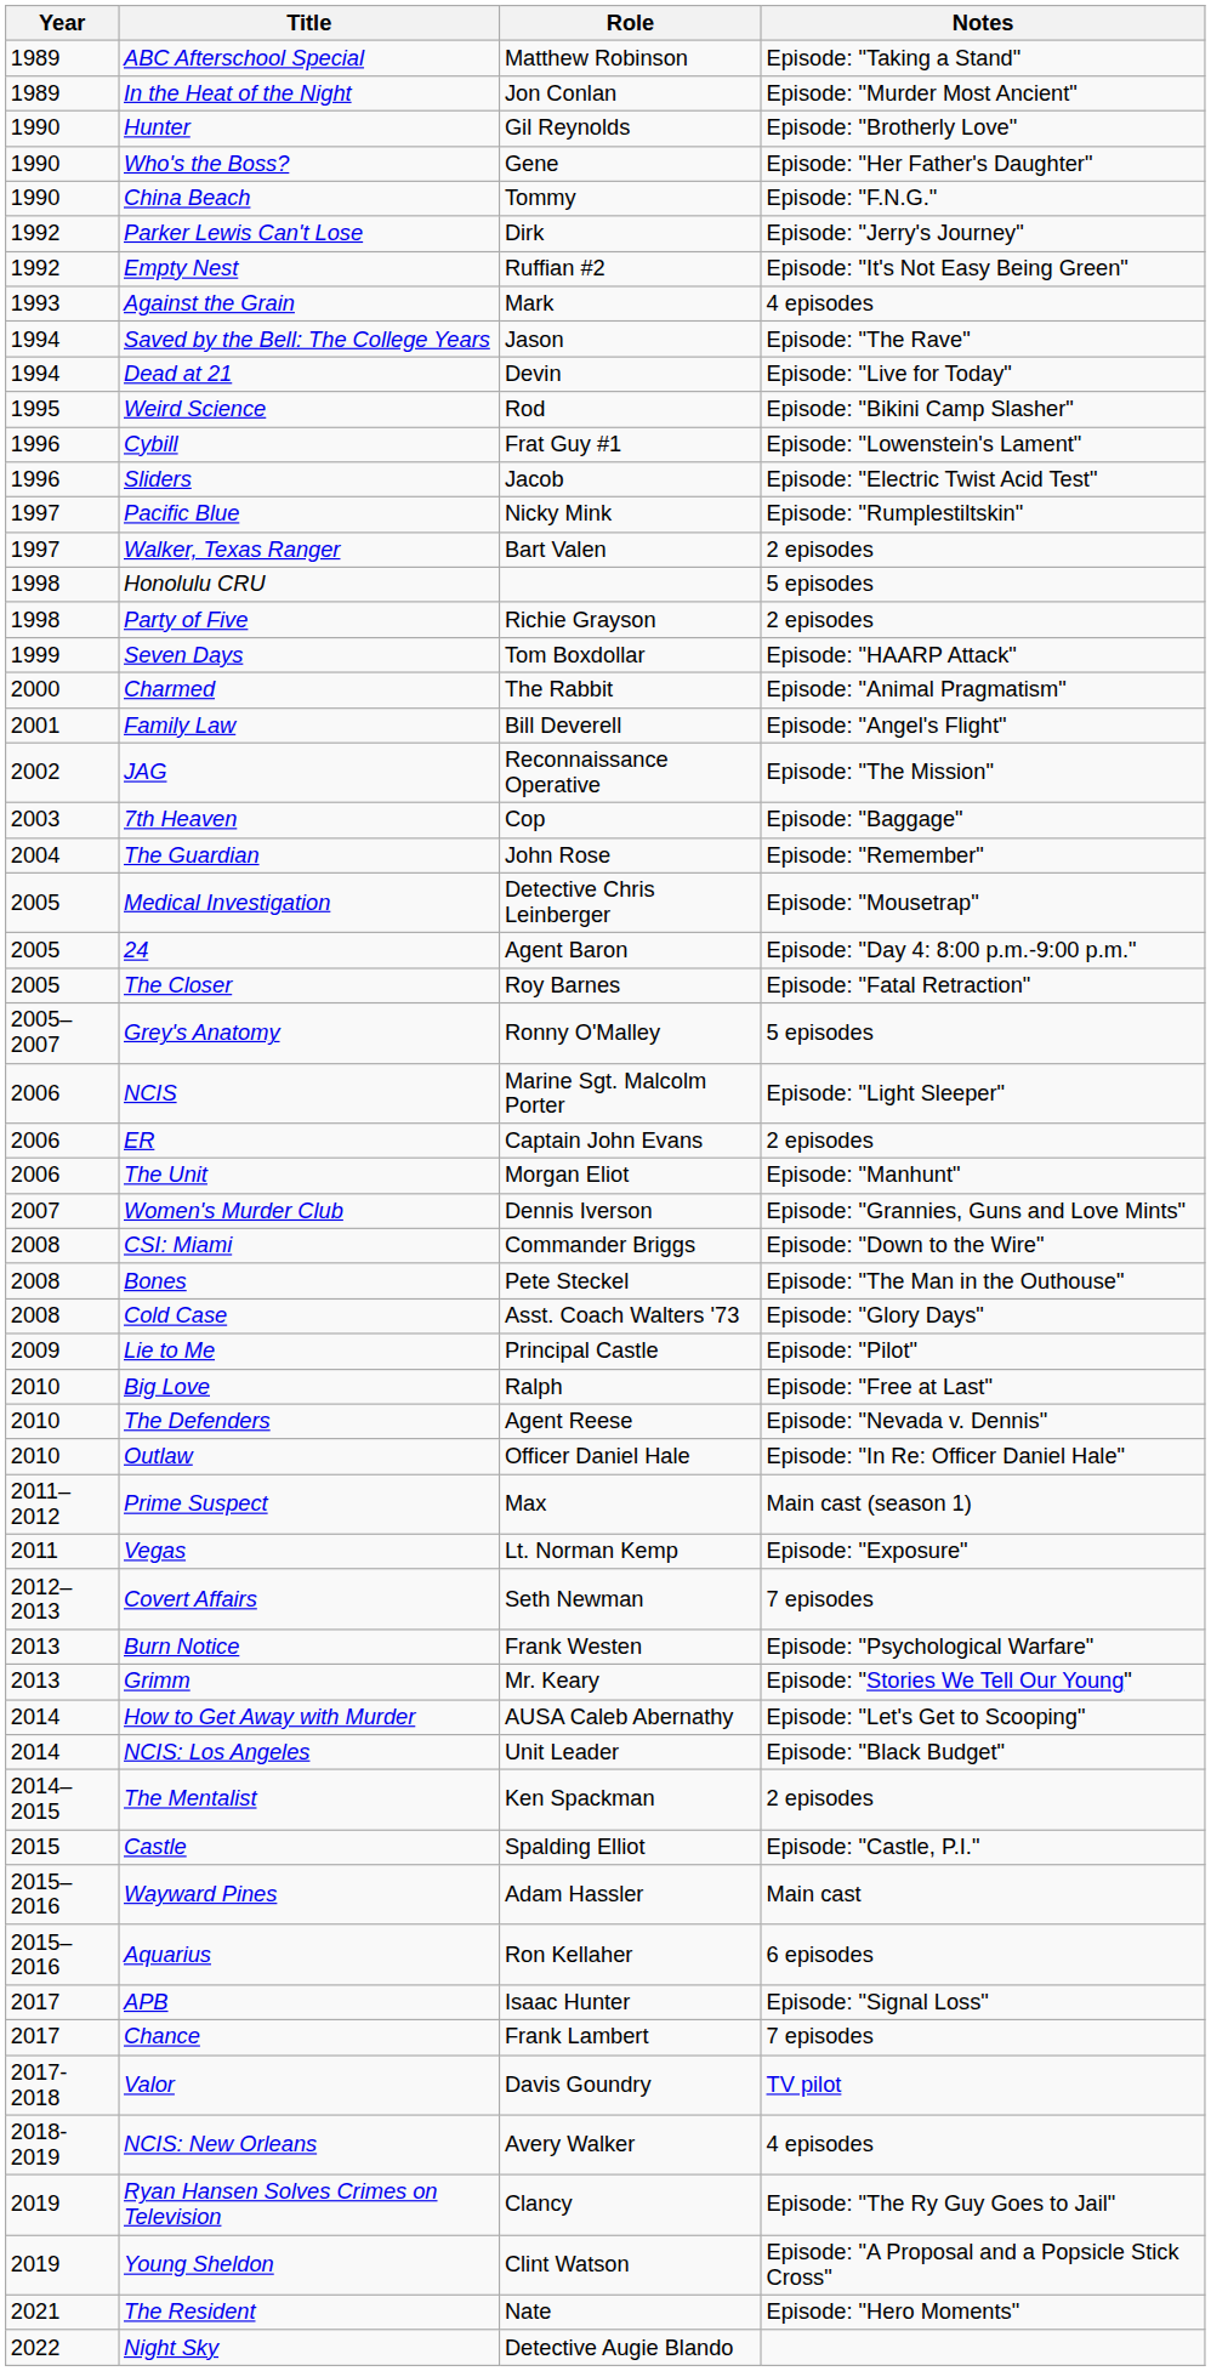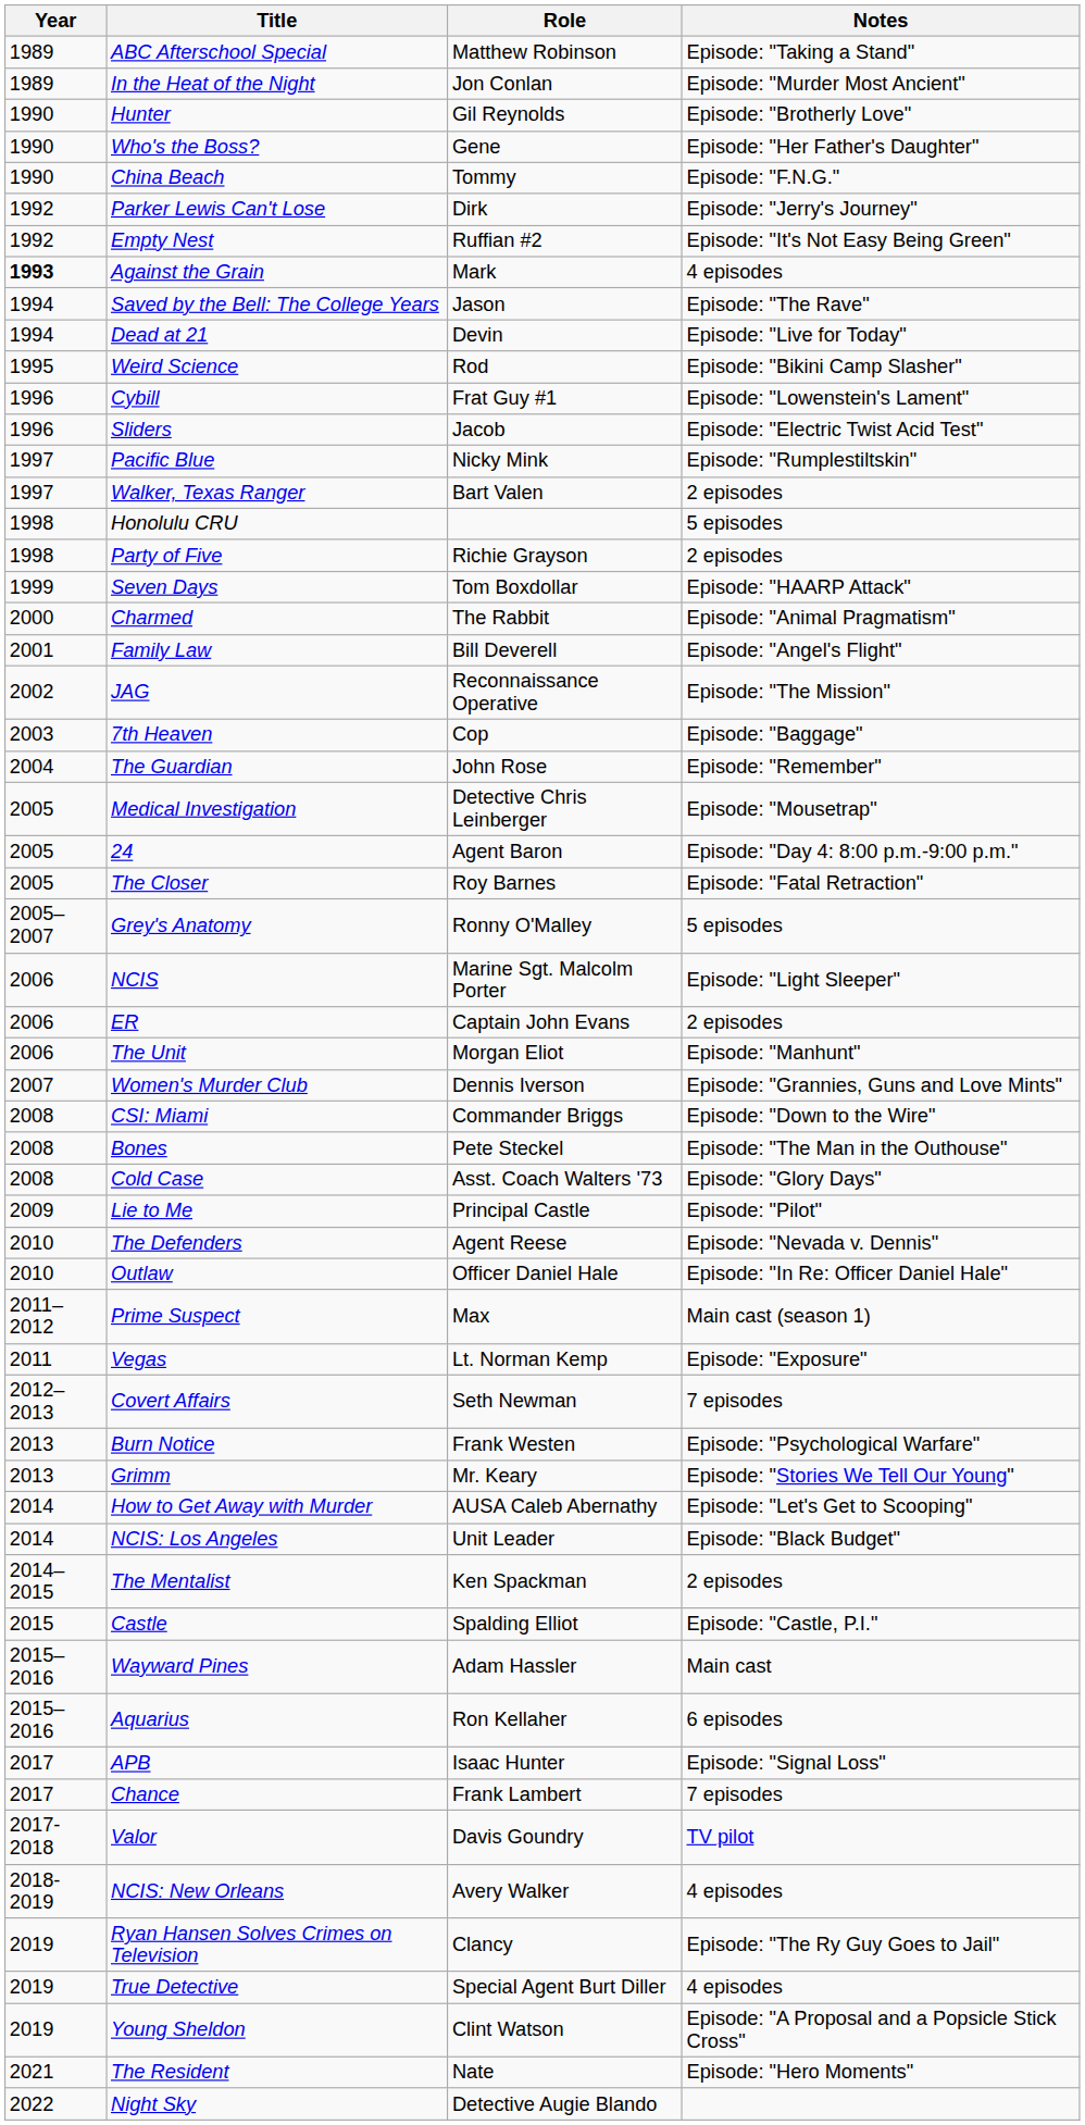 <table class="wikitable sortable">
 <tr>
 <th>Year</th>
 <th>Title</th>
 <th>Role</th>
 <th class="unsortable">Notes</th>
 </tr>
 <tr>
 <td>1989</td>
 <td><em><a href='#'>ABC Afterschool Special</a></em></td>
 <td>Matthew Robinson</td>
 <td>Episode: "Taking a Stand"</td>
 </tr>
 <tr>
 <td>1989</td>
 <td><em><a href='#'>In the Heat of the Night</a></em></td>
 <td>Jon Conlan</td>
 <td>Episode: "Murder Most Ancient"</td>
 </tr>
 <tr>
 <td>1990</td>
 <td><em><a href='#'>Hunter</a></em></td>
 <td>Gil Reynolds</td>
 <td>Episode: "Brotherly Love"</td>
 </tr>
 <tr>
 <td>1990</td>
 <td><em><a href='#'>Who's the Boss?</a></em></td>
 <td>Gene</td>
 <td>Episode: "Her Father's Daughter"</td>
 </tr>
 <tr>
 <td>1990</td>
 <td><em><a href='#'>China Beach</a></em></td>
 <td>Tommy</td>
 <td>Episode: "F.N.G."</td>
 </tr>
 <tr>
 <td>1992</td>
 <td><em><a href='#'>Parker Lewis Can't Lose</a></em></td>
 <td>Dirk</td>
 <td>Episode: "Jerry's Journey"</td>
 </tr>
 <tr>
 <td>1992</td>
 <td><em><a href='#'>Empty Nest</a></em></td>
 <td>Ruffian #2</td>
 <td>Episode: "It's Not Easy Being Green"</td>
 </tr>
 <tr>
-<td>1993</td>
+<td><strong>1993</strong></td>
 <td><em><a href='#'>Against the Grain</a></em></td>
 <td>Mark</td>
 <td>4 episodes</td>
 </tr>
 <tr>
 <td>1994</td>
 <td><em><a href='#'>Saved by the Bell: The College Years</a></em></td>
 <td>Jason</td>
 <td>Episode: "The Rave"</td>
 </tr>
 <tr>
 <td>1994</td>
 <td><em><a href='#'>Dead at 21</a></em></td>
 <td>Devin</td>
 <td>Episode: "Live for Today"</td>
 </tr>
 <tr>
 <td>1995</td>
 <td><em><a href='#'>Weird Science</a></em></td>
 <td>Rod</td>
 <td>Episode: "Bikini Camp Slasher"</td>
 </tr>
 <tr>
 <td>1996</td>
 <td><em><a href='#'>Cybill</a></em></td>
 <td>Frat Guy #1</td>
 <td>Episode: "Lowenstein's Lament"</td>
 </tr>
 <tr>
 <td>1996</td>
 <td><em><a href='#'>Sliders</a></em></td>
 <td>Jacob</td>
 <td>Episode: "Electric Twist Acid Test"</td>
 </tr>
 <tr>
 <td>1997</td>
 <td><em><a href='#'>Pacific Blue</a></em></td>
 <td>Nicky Mink</td>
 <td>Episode: "Rumplestiltskin"</td>
 </tr>
 <tr>
 <td>1997</td>
 <td><em><a href='#'>Walker, Texas Ranger</a></em></td>
 <td>Bart Valen</td>
 <td>2 episodes</td>
 </tr>
 <tr>
 <td>1998</td>
 <td><em>Honolulu CRU</em></td>
 <td></td>
 <td>5 episodes</td>
 </tr>
 <tr>
 <td>1998</td>
 <td><em><a href='#'>Party of Five</a></em></td>
 <td>Richie Grayson</td>
 <td>2 episodes</td>
 </tr>
 <tr>
 <td>1999</td>
 <td><em><a href='#'>Seven Days</a></em></td>
 <td>Tom Boxdollar</td>
 <td>Episode: "HAARP Attack"</td>
 </tr>
 <tr>
 <td>2000</td>
 <td><em><a href='#'>Charmed</a></em></td>
 <td>The Rabbit</td>
 <td>Episode: "Animal Pragmatism"</td>
 </tr>
 <tr>
 <td>2001</td>
 <td><em><a href='#'>Family Law</a></em></td>
 <td>Bill Deverell</td>
 <td>Episode: "Angel's Flight"</td>
 </tr>
 <tr>
 <td>2002</td>
 <td><em><a href='#'>JAG</a></em></td>
 <td>Reconnaissance Operative</td>
 <td>Episode: "The Mission"</td>
 </tr>
 <tr>
 <td>2003</td>
 <td><em><a href='#'>7th Heaven</a></em></td>
 <td>Cop</td>
 <td>Episode: "Baggage"</td>
 </tr>
 <tr>
 <td>2004</td>
 <td><em><a href='#'>The Guardian</a></em></td>
 <td>John Rose</td>
 <td>Episode: "Remember"</td>
 </tr>
 <tr>
 <td>2005</td>
 <td><em><a href='#'>Medical Investigation</a></em></td>
 <td>Detective Chris Leinberger</td>
 <td>Episode: "Mousetrap"</td>
 </tr>
 <tr>
 <td>2005</td>
 <td><em><a href='#'>24</a></em></td>
 <td>Agent Baron</td>
 <td>Episode: "Day 4: 8:00 p.m.-9:00 p.m."</td>
 </tr>
 <tr>
 <td>2005</td>
 <td><em><a href='#'>The Closer</a></em></td>
 <td>Roy Barnes</td>
 <td>Episode: "Fatal Retraction"</td>
 </tr>
 <tr>
 <td>2005–2007</td>
 <td><em><a href='#'>Grey's Anatomy</a></em></td>
 <td>Ronny O'Malley</td>
 <td>5 episodes</td>
 </tr>
 <tr>
 <td>2006</td>
 <td><em><a href='#'>NCIS</a></em></td>
 <td>Marine Sgt. Malcolm Porter</td>
 <td>Episode: "Light Sleeper"</td>
 </tr>
 <tr>
 <td>2006</td>
 <td><em><a href='#'>ER</a></em></td>
 <td>Captain John Evans</td>
 <td>2 episodes</td>
 </tr>
 <tr>
 <td>2006</td>
 <td><em><a href='#'>The Unit</a></em></td>
 <td>Morgan Eliot</td>
 <td>Episode: "Manhunt"</td>
 </tr>
 <tr>
 <td>2007</td>
 <td><em><a href='#'>Women's Murder Club</a></em></td>
 <td>Dennis Iverson</td>
 <td>Episode: "Grannies, Guns and Love Mints"</td>
 </tr>
 <tr>
 <td>2008</td>
 <td><em><a href='#'>CSI: Miami</a></em></td>
 <td>Commander Briggs</td>
 <td>Episode: "Down to the Wire"</td>
 </tr>
 <tr>
 <td>2008</td>
 <td><em><a href='#'>Bones</a></em></td>
 <td>Pete Steckel</td>
 <td>Episode: "The Man in the Outhouse"</td>
 </tr>
 <tr>
 <td>2008</td>
 <td><em><a href='#'>Cold Case</a></em></td>
 <td>Asst. Coach Walters '73</td>
 <td>Episode: "Glory Days"</td>
 </tr>
 <tr>
 <td>2009</td>
 <td><em><a href='#'>Lie to Me</a></em></td>
 <td>Principal Castle</td>
 <td>Episode: "Pilot"</td>
 </tr>
 <tr>
 <td>2010</td>
-<td><em><a href='#'>Big Love</a></em></td>
-<td>Ralph</td>
-<td>Episode: "Free at Last"</td>
-</tr>
-<tr>
-<td>2010</td>
 <td><em><a href='#'>The Defenders</a></em></td>
 <td>Agent Reese</td>
 <td>Episode: "Nevada v. Dennis"</td>
 </tr>
 <tr>
 <td>2010</td>
 <td><em><a href='#'>Outlaw</a></em></td>
 <td>Officer Daniel Hale</td>
 <td>Episode: "In Re: Officer Daniel Hale"</td>
 </tr>
 <tr>
 <td>2011–2012</td>
 <td><em><a href='#'>Prime Suspect</a></em></td>
 <td>Max</td>
 <td>Main cast (season 1)</td>
 </tr>
 <tr>
 <td>2011</td>
 <td><em><a href='#'>Vegas</a></em></td>
 <td>Lt. Norman Kemp</td>
 <td>Episode: "Exposure"</td>
 </tr>
 <tr>
 <td>2012–2013</td>
 <td><em><a href='#'>Covert Affairs</a></em></td>
 <td>Seth Newman</td>
 <td>7 episodes</td>
 </tr>
 <tr>
 <td>2013</td>
 <td><em><a href='#'>Burn Notice</a></em></td>
 <td>Frank Westen</td>
 <td>Episode: "Psychological Warfare"</td>
 </tr>
 <tr>
 <td>2013</td>
 <td><em><a href='#'>Grimm</a></em></td>
 <td>Mr. Keary</td>
 <td>Episode: "<a href='#'>Stories We Tell Our Young</a>"</td>
 </tr>
 <tr>
 <td>2014</td>
 <td><em><a href='#'>How to Get Away with Murder</a></em></td>
 <td>AUSA Caleb Abernathy</td>
 <td>Episode: "Let's Get to Scooping"</td>
 </tr>
 <tr>
 <td>2014</td>
 <td><em><a href='#'>NCIS: Los Angeles</a></em></td>
 <td>Unit Leader</td>
 <td>Episode: "Black Budget"</td>
 </tr>
 <tr>
 <td>2014–2015</td>
 <td><em><a href='#'>The Mentalist</a></em></td>
 <td>Ken Spackman</td>
 <td>2 episodes</td>
 </tr>
 <tr>
 <td>2015</td>
 <td><em><a href='#'>Castle</a></em></td>
 <td>Spalding Elliot</td>
 <td>Episode: "Castle, P.I."</td>
 </tr>
 <tr>
 <td>2015–2016</td>
 <td><em><a href='#'>Wayward Pines</a></em></td>
 <td>Adam Hassler</td>
 <td>Main cast</td>
 </tr>
 <tr>
 <td>2015–2016</td>
 <td><em><a href='#'>Aquarius</a></em></td>
 <td>Ron Kellaher</td>
 <td>6 episodes</td>
 </tr>
 <tr>
 <td>2017</td>
 <td><em><a href='#'>APB</a></em></td>
 <td>Isaac Hunter</td>
 <td>Episode: "Signal Loss"</td>
 </tr>
 <tr>
 <td>2017</td>
 <td><em><a href='#'>Chance</a></em></td>
 <td>Frank Lambert</td>
 <td>7 episodes</td>
 </tr>
 <tr>
 <td>2017-2018</td>
 <td><em><a href='#'>Valor</a></em></td>
 <td>Davis Goundry</td>
 <td><a href='#'>TV pilot</a></td>
 </tr>
 <tr>
 <td>2018-2019</td>
 <td><em><a href='#'>NCIS: New Orleans</a></em></td>
 <td>Avery Walker</td>
 <td>4 episodes</td>
 </tr>
 <tr>
 <td>2019</td>
 <td><em><a href='#'>Ryan Hansen Solves Crimes on Television</a></em></td>
 <td>Clancy</td>
 <td>Episode: "The Ry Guy Goes to Jail"</td>
 </tr>
 <tr>
 <td>2019</td>
+<td><em><a href='#'>True Detective</a></em></td>
+<td>Special Agent Burt Diller</td>
+<td>4 episodes</td>
+</tr>
+<tr>
+<td>2019</td>
 <td><em><a href='#'>Young Sheldon</a></em></td>
 <td>Clint Watson</td>
 <td>Episode: "A Proposal and a Popsicle Stick Cross"</td>
 </tr>
 <tr>
 <td>2021</td>
 <td><em><a href='#'>The Resident</a></em></td>
 <td>Nate</td>
 <td>Episode: "Hero Moments"</td>
 </tr>
 <tr>
 <td>2022</td>
 <td><em><a href='#'>Night Sky</a></em></td>
 <td>Detective Augie Blando</td>
 <td></td>
 </tr>
 </table>
